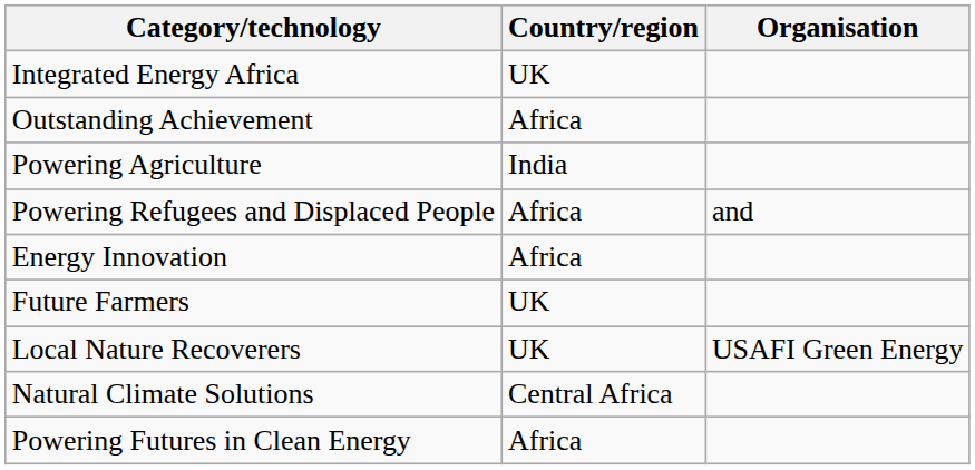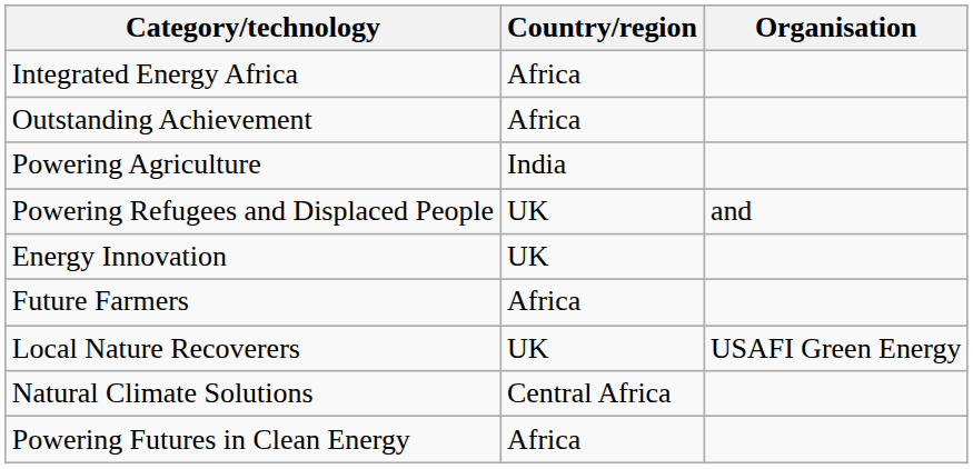 <table class="wikitable">
 <tr>
 <th>Category/technology</th>
 <th>Country/region</th>
 <th>Organisation</th>
 </tr>
 <tr>
 <td>Integrated Energy Africa</td>
-<td>UK</td>
+<td>Africa</td>
 <td></td>
 </tr>
 <tr>
 <td>Outstanding Achievement</td>
 <td>Africa</td>
 <td></td>
 </tr>
 <tr>
 <td>Powering Agriculture</td>
 <td>India</td>
 <td></td>
 </tr>
 <tr>
 <td>Powering Refugees and Displaced People</td>
-<td>Africa</td>
+<td>UK</td>
 <td> and </td>
 </tr>
 <tr>
 <td>Energy Innovation</td>
-<td>Africa</td>
+<td>UK</td>
 <td></td>
 </tr>
 <tr>
 <td>Future Farmers</td>
-<td>UK</td>
+<td>Africa</td>
 <td></td>
 </tr>
 <tr>
 <td>Local Nature Recoverers</td>
 <td>UK</td>
 <td>USAFI Green Energy</td>
 </tr>
 <tr>
 <td>Natural Climate Solutions</td>
 <td>Central Africa</td>
 <td></td>
 </tr>
 <tr>
 <td>Powering Futures in Clean Energy</td>
 <td>Africa</td>
 <td></td>
 </tr>
 </table>
